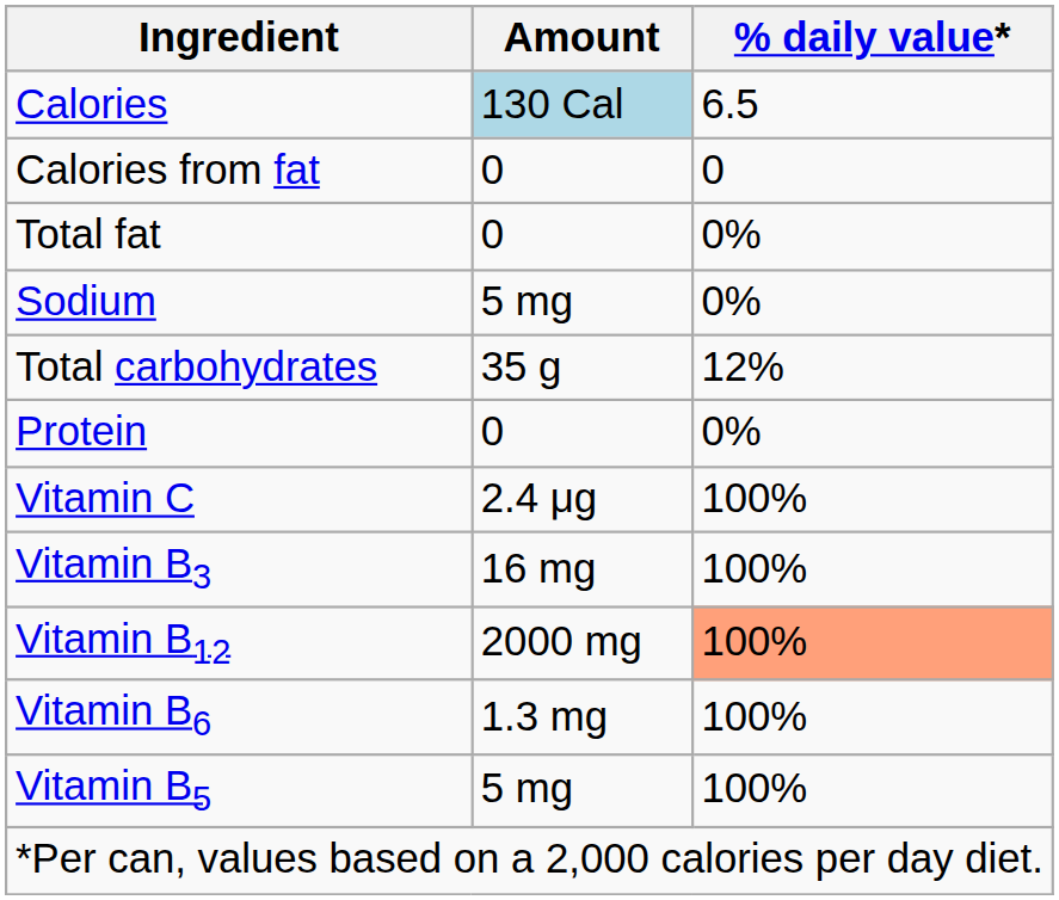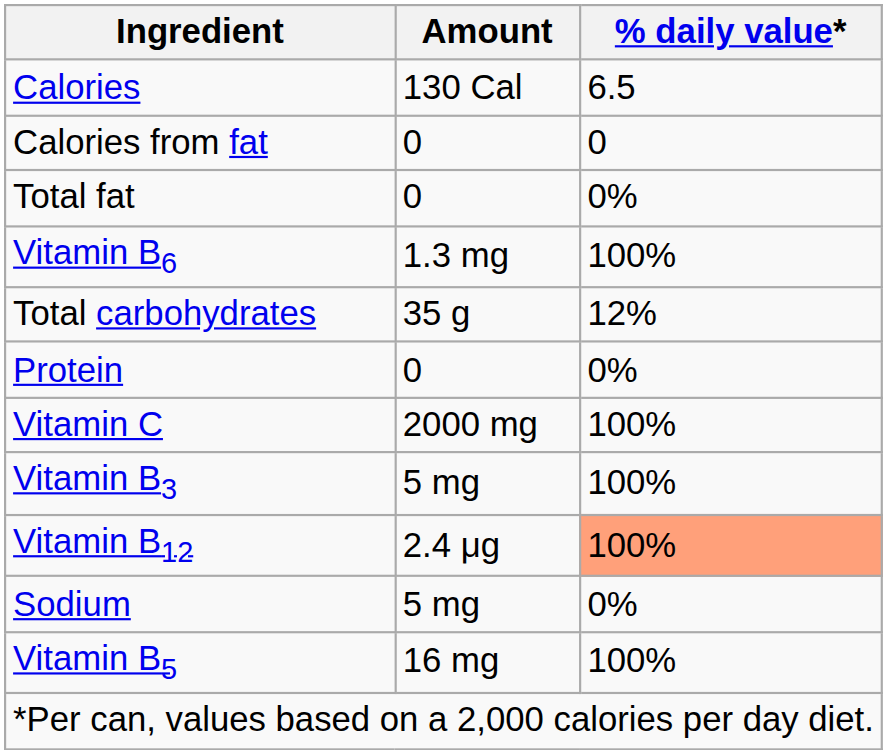 <table class="wikitable">
 <tr>
 <th>Ingredient</th>
 <th>Amount</th>
 <th><a href='#'>% daily value</a>*</th>
 </tr>
 <tr>
 <td><a href='#'>Calories</a></td>
-<td style="background: lightblue;">130 Cal</td>
+<td>130 Cal</td>
 <td>6.5</td>
 </tr>
 <tr>
 <td>Calories from <a href='#'>fat</a></td>
 <td>0</td>
 <td>0</td>
 </tr>
 <tr>
 <td>Total fat</td>
 <td>0</td>
 <td>0%</td>
 </tr>
 <tr>
-<td><a href='#'>Sodium</a></td>
-<td>5 mg</td>
-<td>0%</td>
+<td><a href='#'>Vitamin B<sub>6</sub></a></td>
+<td>1.3 mg</td>
+<td>100%</td>
 </tr>
 <tr>
 <td>Total <a href='#'>carbohydrates</a></td>
 <td>35 g</td>
 <td>12%</td>
 </tr>
 <tr>
 <td><a href='#'>Protein</a></td>
 <td>0</td>
 <td>0%</td>
 </tr>
 <tr>
 <td><a href='#'>Vitamin C</a></td>
-<td>2.4 μg</td>
+<td>2000 mg</td>
 <td>100%</td>
 </tr>
 <tr>
 <td><a href='#'>Vitamin B<sub>3</sub></a></td>
-<td>16 mg</td>
+<td>5 mg</td>
 <td>100%</td>
 </tr>
 <tr>
 <td><a href='#'>Vitamin B<sub>12</sub></a></td>
-<td>2000 mg</td>
+<td>2.4 μg</td>
 <td style="background: lightsalmon;">100%</td>
 </tr>
 <tr>
-<td><a href='#'>Vitamin B<sub>6</sub></a></td>
-<td>1.3 mg</td>
-<td>100%</td>
+<td><a href='#'>Sodium</a></td>
+<td>5 mg</td>
+<td>0%</td>
 </tr>
 <tr>
 <td><a href='#'>Vitamin B<sub>5</sub></a></td>
-<td>5 mg</td>
+<td>16 mg</td>
 <td>100%</td>
 </tr>
 <tr>
 <td colspan="3">*Per can, values based on a 2,000 calories per day diet.</td>
 </tr>
 </table>
